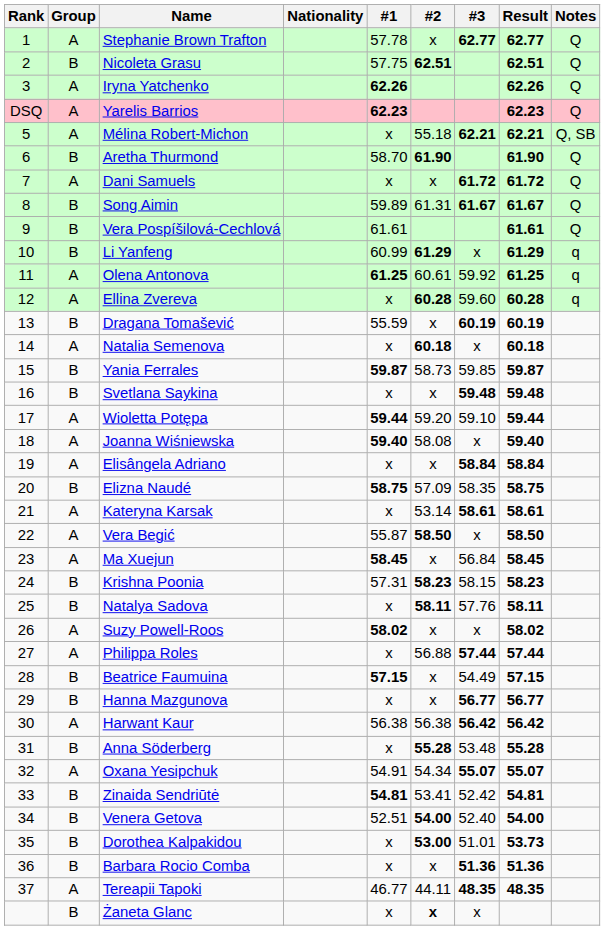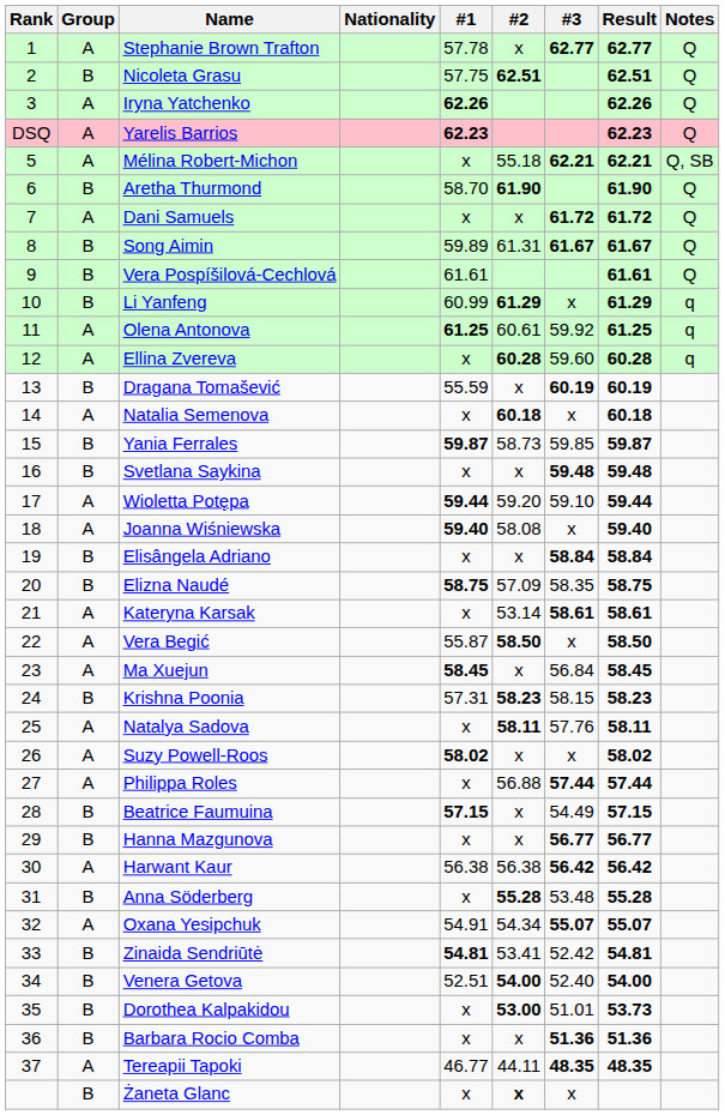 <table class="wikitable sortable" style="text-align:center">
 <tr>
 <th>Rank</th>
 <th>Group</th>
 <th>Name</th>
 <th>Nationality</th>
 <th>#1</th>
 <th>#2</th>
 <th>#3</th>
 <th>Result</th>
 <th>Notes</th>
 </tr>
 <tr bgcolor=ccffcc>
 <td>1</td>
 <td>A</td>
 <td align="left"><a href='#'>Stephanie Brown Trafton</a></td>
 <td align="left"></td>
 <td>57.78</td>
 <td>x</td>
 <td><strong>62.77</strong></td>
 <td><strong> 62.77</strong></td>
 <td>Q</td>
 </tr>
 <tr bgcolor=ccffcc>
 <td>2</td>
 <td>B</td>
 <td align="left"><a href='#'>Nicoleta Grasu</a></td>
 <td align="left"></td>
 <td>57.75</td>
 <td><strong>62.51</strong></td>
 <td></td>
 <td><strong>62.51</strong></td>
 <td>Q</td>
 </tr>
 <tr bgcolor=ccffcc>
 <td>3</td>
 <td>A</td>
 <td align="left"><a href='#'>Iryna Yatchenko</a></td>
 <td align="left"></td>
 <td><strong>62.26</strong></td>
 <td></td>
 <td></td>
 <td><strong>62.26</strong></td>
 <td>Q</td>
 </tr>
 <tr bgcolor=pink>
 <td>DSQ</td>
 <td>A</td>
 <td align="left"><a href='#'>Yarelis Barrios</a></td>
 <td align="left"></td>
 <td><strong>62.23</strong></td>
 <td></td>
 <td></td>
 <td><strong>62.23</strong></td>
 <td>Q</td>
 </tr>
 <tr bgcolor=ccffcc>
 <td>5</td>
 <td>A</td>
 <td align="left"><a href='#'>Mélina Robert-Michon</a></td>
 <td align="left"></td>
 <td>x</td>
 <td>55.18</td>
 <td><strong>62.21</strong></td>
 <td><strong> 62.21</strong></td>
 <td>Q, SB</td>
 </tr>
 <tr bgcolor=ccffcc>
 <td>6</td>
 <td>B</td>
 <td align="left"><a href='#'>Aretha Thurmond</a></td>
 <td align="left"></td>
 <td>58.70</td>
 <td><strong>61.90</strong></td>
 <td></td>
 <td><strong>61.90</strong></td>
 <td>Q</td>
 </tr>
 <tr bgcolor=ccffcc>
 <td>7</td>
 <td>A</td>
 <td align="left"><a href='#'>Dani Samuels</a></td>
 <td align="left"></td>
 <td>x</td>
 <td>x</td>
 <td><strong>61.72</strong></td>
 <td><strong>61.72</strong></td>
 <td>Q</td>
 </tr>
 <tr bgcolor=ccffcc>
 <td>8</td>
 <td>B</td>
 <td align="left"><a href='#'>Song Aimin</a></td>
 <td align="left"></td>
 <td>59.89</td>
 <td>61.31</td>
 <td><strong>61.67</strong></td>
 <td><strong>61.67</strong></td>
 <td>Q</td>
 </tr>
 <tr bgcolor=ccffcc>
 <td>9</td>
 <td>B</td>
 <td align="left"><a href='#'>Vera Pospíšilová-Cechlová</a></td>
 <td align="left"></td>
 <td>61.61</td>
 <td></td>
 <td></td>
 <td><strong>61.61</strong></td>
 <td>Q</td>
 </tr>
 <tr bgcolor=ccffcc>
 <td>10</td>
 <td>B</td>
 <td align="left"><a href='#'>Li Yanfeng</a></td>
 <td align="left"></td>
 <td>60.99</td>
 <td><strong>61.29</strong></td>
 <td>x</td>
 <td><strong>61.29</strong></td>
 <td>q</td>
 </tr>
 <tr bgcolor=ccffcc>
 <td>11</td>
 <td>A</td>
 <td align="left"><a href='#'>Olena Antonova</a></td>
 <td align="left"></td>
 <td><strong>61.25</strong></td>
 <td>60.61</td>
 <td>59.92</td>
 <td><strong>61.25</strong></td>
 <td>q</td>
 </tr>
 <tr bgcolor=ccffcc>
 <td>12</td>
 <td>A</td>
 <td align="left"><a href='#'>Ellina Zvereva</a></td>
 <td align="left"></td>
 <td>x</td>
 <td><strong>60.28</strong></td>
 <td>59.60</td>
 <td><strong>60.28</strong></td>
 <td>q</td>
 </tr>
 <tr>
 <td>13</td>
 <td>B</td>
 <td align="left"><a href='#'>Dragana Tomašević</a></td>
 <td align="left"></td>
 <td>55.59</td>
 <td>x</td>
 <td><strong>60.19</strong></td>
 <td><strong>60.19</strong></td>
 <td></td>
 </tr>
 <tr>
 <td>14</td>
 <td>A</td>
 <td align="left"><a href='#'>Natalia Semenova</a></td>
 <td align="left"></td>
 <td>x</td>
 <td><strong>60.18</strong></td>
 <td>x</td>
 <td><strong>60.18</strong></td>
 <td></td>
 </tr>
 <tr>
 <td>15</td>
 <td>B</td>
 <td align="left"><a href='#'>Yania Ferrales</a></td>
 <td align="left"></td>
 <td><strong>59.87</strong></td>
 <td>58.73</td>
 <td>59.85</td>
 <td><strong>59.87</strong></td>
 <td></td>
 </tr>
 <tr>
 <td>16</td>
 <td>B</td>
 <td align="left"><a href='#'>Svetlana Saykina</a></td>
 <td align="left"></td>
 <td>x</td>
 <td>x</td>
 <td><strong>59.48</strong></td>
 <td><strong>59.48</strong></td>
 <td></td>
 </tr>
 <tr>
 <td>17</td>
 <td>A</td>
 <td align="left"><a href='#'>Wioletta Potępa</a></td>
 <td align="left"></td>
 <td><strong>59.44</strong></td>
 <td>59.20</td>
 <td>59.10</td>
 <td><strong>59.44</strong></td>
 <td></td>
 </tr>
 <tr>
 <td>18</td>
 <td>A</td>
 <td align="left"><a href='#'>Joanna Wiśniewska</a></td>
 <td align="left"></td>
 <td><strong>59.40</strong></td>
 <td>58.08</td>
 <td>x</td>
 <td><strong>59.40</strong></td>
 <td></td>
 </tr>
 <tr>
 <td>19</td>
-<td>A</td>
+<td>B</td>
 <td align="left"><a href='#'>Elisângela Adriano</a></td>
 <td align="left"></td>
 <td>x</td>
 <td>x</td>
 <td><strong>58.84</strong></td>
 <td><strong>58.84</strong></td>
 <td></td>
 </tr>
 <tr>
 <td>20</td>
 <td>B</td>
 <td align="left"><a href='#'>Elizna Naudé</a></td>
 <td align="left"></td>
 <td><strong>58.75</strong></td>
 <td>57.09</td>
 <td>58.35</td>
 <td><strong>58.75</strong></td>
 <td></td>
 </tr>
 <tr>
 <td>21</td>
 <td>A</td>
 <td align="left"><a href='#'>Kateryna Karsak</a></td>
 <td align="left"></td>
 <td>x</td>
 <td>53.14</td>
 <td><strong>58.61</strong></td>
 <td><strong>58.61</strong></td>
 <td></td>
 </tr>
 <tr>
 <td>22</td>
 <td>A</td>
 <td align="left"><a href='#'>Vera Begić</a></td>
 <td align="left"></td>
 <td>55.87</td>
 <td><strong>58.50</strong></td>
 <td>x</td>
 <td><strong>58.50</strong></td>
 <td></td>
 </tr>
 <tr>
 <td>23</td>
 <td>A</td>
 <td align="left"><a href='#'>Ma Xuejun</a></td>
 <td align="left"></td>
 <td><strong>58.45</strong></td>
 <td>x</td>
 <td>56.84</td>
 <td><strong>58.45</strong></td>
 <td></td>
 </tr>
 <tr>
 <td>24</td>
 <td>B</td>
 <td align="left"><a href='#'>Krishna Poonia</a></td>
 <td align="left"></td>
 <td>57.31</td>
 <td><strong>58.23</strong></td>
 <td>58.15</td>
 <td><strong>58.23</strong></td>
 <td></td>
 </tr>
 <tr>
 <td>25</td>
-<td>B</td>
+<td>A</td>
 <td align="left"><a href='#'>Natalya Sadova</a></td>
 <td align="left"></td>
 <td>x</td>
 <td><strong>58.11</strong></td>
 <td>57.76</td>
 <td><strong>58.11</strong></td>
 <td></td>
 </tr>
 <tr>
 <td>26</td>
 <td>A</td>
 <td align="left"><a href='#'>Suzy Powell-Roos</a></td>
 <td align="left"></td>
 <td><strong>58.02</strong></td>
 <td>x</td>
 <td>x</td>
 <td><strong>58.02</strong></td>
 <td></td>
 </tr>
 <tr>
 <td>27</td>
 <td>A</td>
 <td align="left"><a href='#'>Philippa Roles</a></td>
 <td align="left"></td>
 <td>x</td>
 <td>56.88</td>
 <td><strong>57.44</strong></td>
 <td><strong>57.44</strong></td>
 <td></td>
 </tr>
 <tr>
 <td>28</td>
 <td>B</td>
 <td align="left"><a href='#'>Beatrice Faumuina</a></td>
 <td align="left"></td>
 <td><strong>57.15</strong></td>
 <td>x</td>
 <td>54.49</td>
 <td><strong>57.15</strong></td>
 <td></td>
 </tr>
 <tr>
 <td>29</td>
 <td>B</td>
 <td align="left"><a href='#'>Hanna Mazgunova</a></td>
 <td align="left"></td>
 <td>x</td>
 <td>x</td>
 <td><strong>56.77</strong></td>
 <td><strong>56.77</strong></td>
 <td></td>
 </tr>
 <tr>
 <td>30</td>
 <td>A</td>
 <td align="left"><a href='#'>Harwant Kaur</a></td>
 <td align="left"></td>
 <td>56.38</td>
 <td>56.38</td>
 <td><strong>56.42</strong></td>
 <td><strong>56.42</strong></td>
 <td></td>
 </tr>
 <tr>
 <td>31</td>
 <td>B</td>
 <td align="left"><a href='#'>Anna Söderberg</a></td>
 <td align="left"></td>
 <td>x</td>
 <td><strong>55.28</strong></td>
 <td>53.48</td>
 <td><strong>55.28</strong></td>
 <td></td>
 </tr>
 <tr>
 <td>32</td>
 <td>A</td>
 <td align="left"><a href='#'>Oxana Yesipchuk</a></td>
 <td align="left"></td>
 <td>54.91</td>
 <td>54.34</td>
 <td><strong>55.07</strong></td>
 <td><strong>55.07</strong></td>
 <td></td>
 </tr>
 <tr>
 <td>33</td>
 <td>B</td>
 <td align="left"><a href='#'>Zinaida Sendriūtė</a></td>
 <td align="left"></td>
 <td><strong>54.81</strong></td>
 <td>53.41</td>
 <td>52.42</td>
 <td><strong>54.81</strong></td>
 <td></td>
 </tr>
 <tr>
 <td>34</td>
 <td>B</td>
 <td align="left"><a href='#'>Venera Getova</a></td>
 <td align="left"></td>
 <td>52.51</td>
 <td><strong>54.00</strong></td>
 <td>52.40</td>
 <td><strong>54.00</strong></td>
 <td></td>
 </tr>
 <tr>
 <td>35</td>
 <td>B</td>
 <td align="left"><a href='#'>Dorothea Kalpakidou</a></td>
 <td align="left"></td>
 <td>x</td>
 <td><strong>53.00</strong></td>
 <td>51.01</td>
 <td><strong>53.73</strong></td>
 <td></td>
 </tr>
 <tr>
 <td>36</td>
 <td>B</td>
 <td align="left"><a href='#'>Barbara Rocio Comba</a></td>
 <td align="left"></td>
 <td>x</td>
 <td>x</td>
 <td><strong>51.36</strong></td>
 <td><strong>51.36</strong></td>
 <td></td>
 </tr>
 <tr>
 <td>37</td>
 <td>A</td>
 <td align="left"><a href='#'>Tereapii Tapoki</a></td>
 <td align="left"></td>
 <td>46.77</td>
 <td>44.11</td>
 <td><strong>48.35</strong></td>
 <td><strong>48.35</strong></td>
 <td></td>
 </tr>
 <tr>
 <td></td>
 <td>B</td>
 <td align="left"><a href='#'>Żaneta Glanc</a></td>
 <td align="left"></td>
 <td>x</td>
 <td><strong>x</strong></td>
 <td>x</td>
 <td><strong></strong></td>
 <td></td>
 </tr>
 </table>
